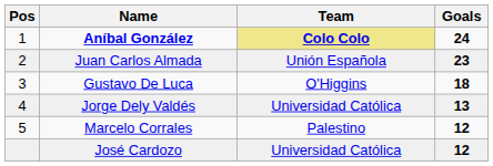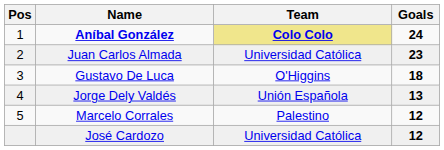 <table class="wikitable" style="font-size:95%; text-align:center;">
 <tr>
 <th width="30">Pos</th>
 <th width="205">Name</th>
 <th width="205">Team</th>
 <th width="50">Goals</th>
 </tr>
 <tr>
 <td>1</td>
 <td> <strong><a href='#'>Aníbal González</a></strong></td>
 <td style="background: khaki;"><strong><a href='#'>Colo Colo</a></strong></td>
 <td><strong>24</strong></td>
 </tr>
 <tr bgcolor="#F0F0F0">
 <td>2</td>
 <td> <a href='#'>Juan Carlos Almada</a></td>
-<td><a href='#'>Unión Española</a></td>
+<td><a href='#'>Universidad Católica</a></td>
 <td><strong>23</strong></td>
 </tr>
 <tr>
 <td>3</td>
 <td> <a href='#'>Gustavo De Luca</a></td>
 <td><a href='#'>O'Higgins</a></td>
 <td><strong>18</strong></td>
 </tr>
 <tr bgcolor="#F0F0F0">
 <td>4</td>
 <td> <a href='#'>Jorge Dely Valdés</a></td>
-<td><a href='#'>Universidad Católica</a></td>
+<td><a href='#'>Unión Española</a></td>
 <td><strong>13</strong></td>
 </tr>
 <tr>
 <td>5</td>
 <td> <a href='#'>Marcelo Corrales</a></td>
 <td><a href='#'>Palestino</a></td>
 <td><strong>12</strong></td>
 </tr>
 <tr bgcolor="#F0F0F0">
 <td></td>
 <td> <a href='#'>José Cardozo</a></td>
 <td><a href='#'>Universidad Católica</a></td>
 <td><strong>12</strong></td>
 </tr>
 </table>
